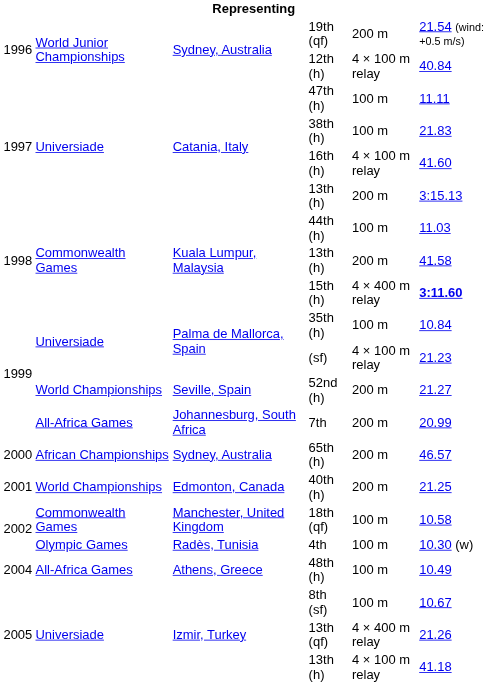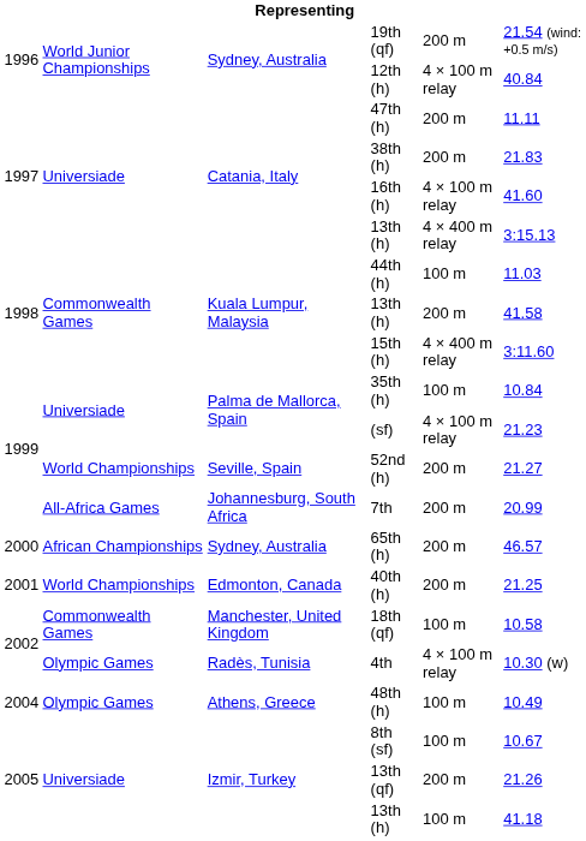 <table>
 <tr>
 <th colspan="6">Representing </th>
 </tr>
 <tr>
 <td rowspan=2>1996</td>
 <td rowspan=2><a href='#'>World Junior Championships</a></td>
 <td rowspan=2><a href='#'>Sydney, Australia</a></td>
 <td>19th (qf)</td>
 <td>200 m</td>
 <td><a href='#'>21.54</a> <small>(wind: +0.5 m/s)</small></td>
 </tr>
 <tr>
 <td>12th (h)</td>
 <td>4 × 100 m relay</td>
 <td><a href='#'>40.84</a></td>
 </tr>
 <tr>
 <td rowspan=4>1997</td>
 <td rowspan=4><a href='#'>Universiade</a></td>
 <td rowspan=4><a href='#'>Catania, Italy</a></td>
 <td>47th (h)</td>
-<td>100 m</td>
+<td>200 m</td>
 <td><a href='#'>11.11</a></td>
 </tr>
 <tr>
 <td>38th (h)</td>
-<td>100 m</td>
+<td>200 m</td>
 <td><a href='#'>21.83</a></td>
 </tr>
 <tr>
 <td>16th (h)</td>
 <td>4 × 100 m relay</td>
 <td><a href='#'>41.60</a></td>
 </tr>
 <tr>
 <td>13th (h)</td>
-<td>200 m</td>
+<td>4 × 400 m relay</td>
 <td><a href='#'>3:15.13</a></td>
 </tr>
 <tr>
 <td rowspan=3>1998</td>
 <td rowspan=3><a href='#'>Commonwealth Games</a></td>
 <td rowspan=3><a href='#'>Kuala Lumpur, Malaysia</a></td>
 <td>44th (h)</td>
 <td>100 m</td>
 <td><a href='#'>11.03</a></td>
 </tr>
 <tr>
 <td>13th (h)</td>
 <td>200 m</td>
 <td><a href='#'>41.58</a></td>
 </tr>
 <tr>
 <td>15th (h)</td>
 <td>4 × 400 m relay</td>
-<td><strong><a href='#'>3:11.60</a></strong></td>
+<td><a href='#'>3:11.60</a></td>
 </tr>
 <tr>
 <td rowspan=4>1999</td>
 <td rowspan=2><a href='#'>Universiade</a></td>
 <td rowspan=2><a href='#'>Palma de Mallorca, Spain</a></td>
 <td>35th (h)</td>
 <td>100 m</td>
 <td><a href='#'>10.84</a></td>
 </tr>
 <tr>
 <td>(sf)</td>
 <td>4 × 100 m relay</td>
 <td><a href='#'>21.23</a></td>
 </tr>
 <tr>
 <td><a href='#'>World Championships</a></td>
 <td><a href='#'>Seville, Spain</a></td>
 <td>52nd (h)</td>
 <td>200 m</td>
 <td><a href='#'>21.27</a></td>
 </tr>
 <tr>
 <td><a href='#'>All-Africa Games</a></td>
 <td><a href='#'>Johannesburg, South Africa</a></td>
 <td>7th</td>
 <td>200 m</td>
 <td><a href='#'>20.99</a></td>
 </tr>
 <tr>
 <td>2000</td>
 <td><a href='#'>African Championships</a></td>
 <td><a href='#'>Sydney, Australia</a></td>
 <td>65th (h)</td>
 <td>200 m</td>
 <td><a href='#'>46.57</a></td>
 </tr>
 <tr>
 <td>2001</td>
 <td><a href='#'>World Championships</a></td>
 <td><a href='#'>Edmonton, Canada</a></td>
 <td>40th (h)</td>
 <td>200 m</td>
 <td><a href='#'>21.25</a></td>
 </tr>
 <tr>
 <td rowspan=2>2002</td>
 <td><a href='#'>Commonwealth Games</a></td>
 <td><a href='#'>Manchester, United Kingdom</a></td>
 <td>18th (qf)</td>
 <td>100 m</td>
 <td><a href='#'>10.58</a></td>
 </tr>
 <tr>
 <td><a href='#'>Olympic Games</a></td>
 <td><a href='#'>Radès, Tunisia</a></td>
 <td>4th</td>
-<td>100 m</td>
+<td>4 × 100 m relay</td>
 <td><a href='#'>10.30</a> (w)</td>
 </tr>
 <tr>
 <td>2004</td>
-<td><a href='#'>All-Africa Games</a></td>
+<td><a href='#'>Olympic Games</a></td>
 <td><a href='#'>Athens, Greece</a></td>
 <td>48th (h)</td>
 <td>100 m</td>
 <td><a href='#'>10.49</a></td>
 </tr>
 <tr>
 <td rowspan=3>2005</td>
 <td rowspan=3><a href='#'>Universiade</a></td>
 <td rowspan=3><a href='#'>Izmir, Turkey</a></td>
 <td>8th (sf)</td>
 <td>100 m</td>
 <td><a href='#'>10.67</a></td>
 </tr>
 <tr>
 <td>13th (qf)</td>
-<td>4 × 400 m relay</td>
+<td>200 m</td>
 <td><a href='#'>21.26</a></td>
 </tr>
 <tr>
 <td>13th (h)</td>
-<td>4 × 100 m relay</td>
+<td>100 m</td>
 <td><a href='#'>41.18</a></td>
 </tr>
 </table>
